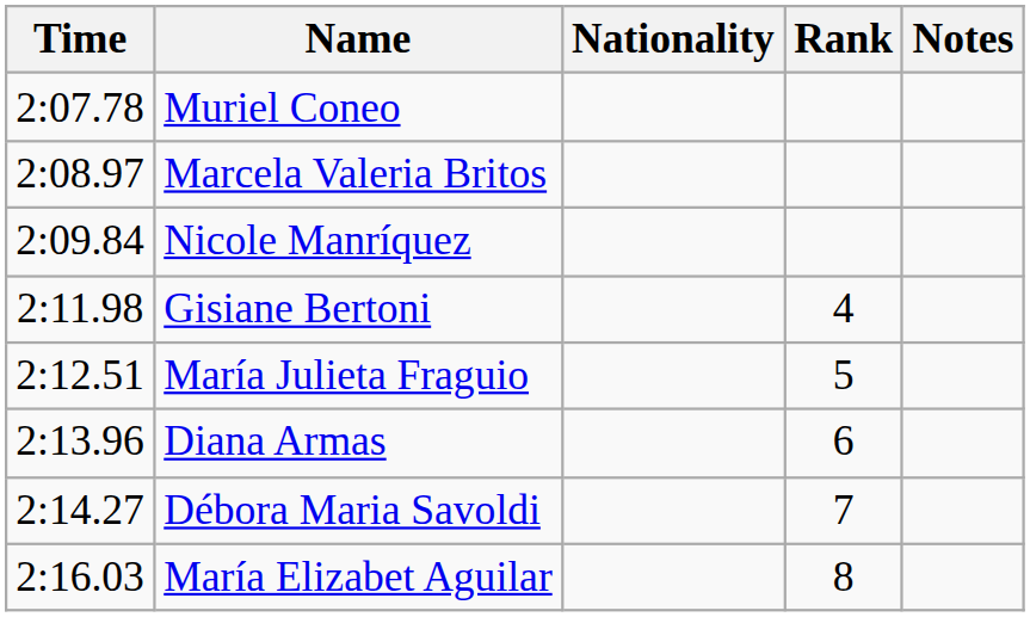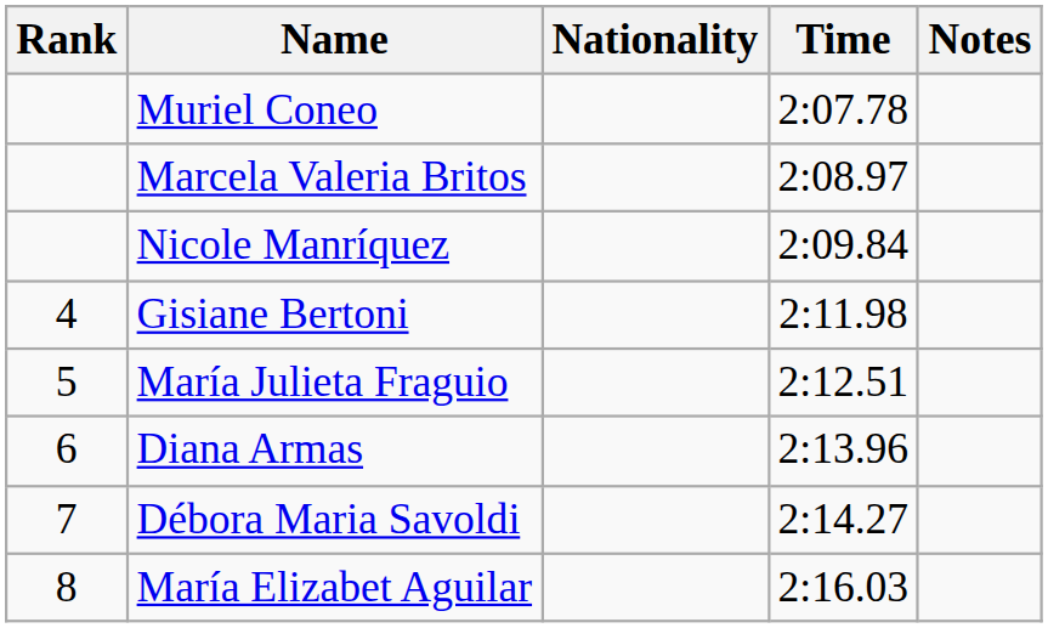 <table class="wikitable sortable" style="text-align:center">
 <tr>
-<th>Time</th>
+<th>Rank</th>
 <th>Name</th>
 <th>Nationality</th>
-<th>Rank</th>
+<th>Time</th>
 <th>Notes</th>
 </tr>
 <tr>
-<td>2:07.78</td>
+<td align=center></td>
 <td align=left><a href='#'>Muriel Coneo</a></td>
 <td align=left></td>
-<td align=center></td>
+<td>2:07.78</td>
 <td></td>
 </tr>
 <tr>
-<td>2:08.97</td>
+<td align=center></td>
 <td align=left><a href='#'>Marcela Valeria Britos</a></td>
 <td align=left></td>
-<td align=center></td>
+<td>2:08.97</td>
 <td></td>
 </tr>
 <tr>
-<td>2:09.84</td>
+<td align=center></td>
 <td align=left><a href='#'>Nicole Manríquez</a></td>
 <td align=left></td>
-<td align=center></td>
+<td>2:09.84</td>
 <td></td>
 </tr>
 <tr>
-<td>2:11.98</td>
+<td align=center>4</td>
 <td align=left><a href='#'>Gisiane Bertoni</a></td>
 <td align=left></td>
-<td align=center>4</td>
+<td>2:11.98</td>
 <td></td>
 </tr>
 <tr>
-<td>2:12.51</td>
+<td align=center>5</td>
 <td align=left><a href='#'>María Julieta Fraguio</a></td>
 <td align=left></td>
-<td align=center>5</td>
+<td>2:12.51</td>
 <td></td>
 </tr>
 <tr>
-<td>2:13.96</td>
+<td align=center>6</td>
 <td align=left><a href='#'>Diana Armas</a></td>
 <td align=left></td>
-<td align=center>6</td>
+<td>2:13.96</td>
 <td></td>
 </tr>
 <tr>
-<td>2:14.27</td>
+<td align=center>7</td>
 <td align=left><a href='#'>Débora Maria Savoldi</a></td>
 <td align=left></td>
-<td align=center>7</td>
+<td>2:14.27</td>
 <td></td>
 </tr>
 <tr>
-<td>2:16.03</td>
+<td align=center>8</td>
 <td align=left><a href='#'>María Elizabet Aguilar</a></td>
 <td align=left></td>
-<td align=center>8</td>
+<td>2:16.03</td>
 <td></td>
 </tr>
 </table>
